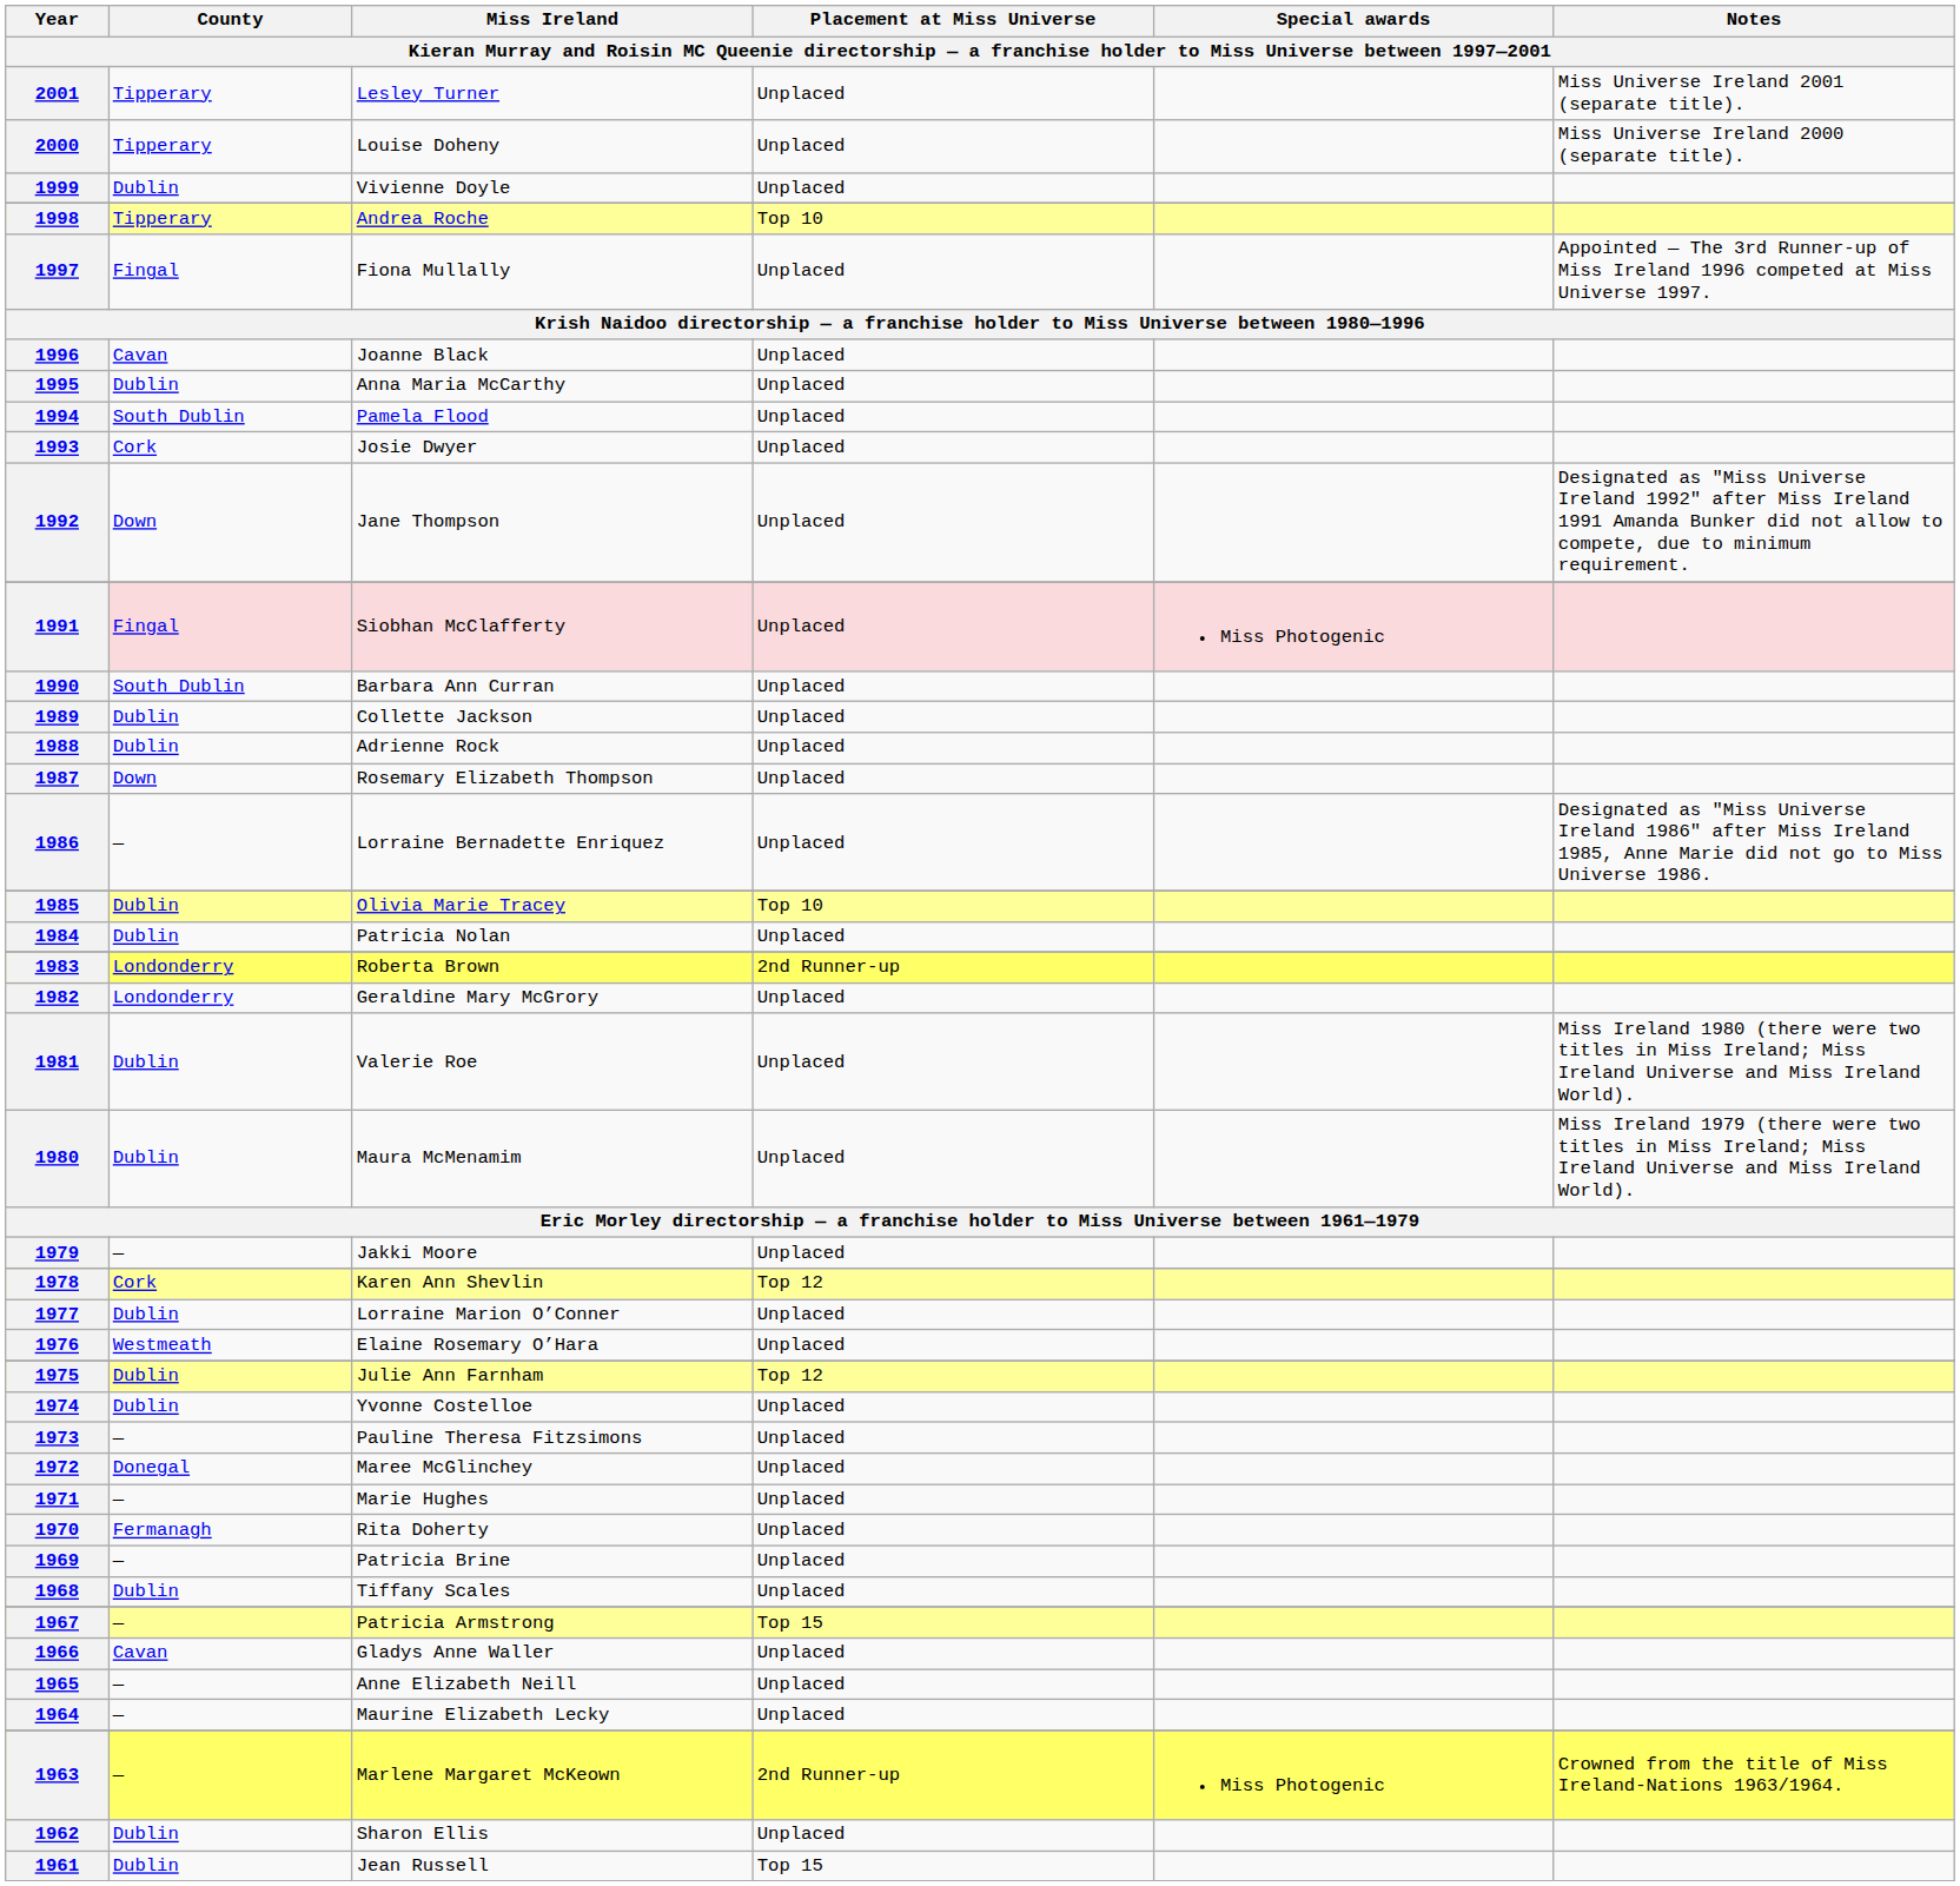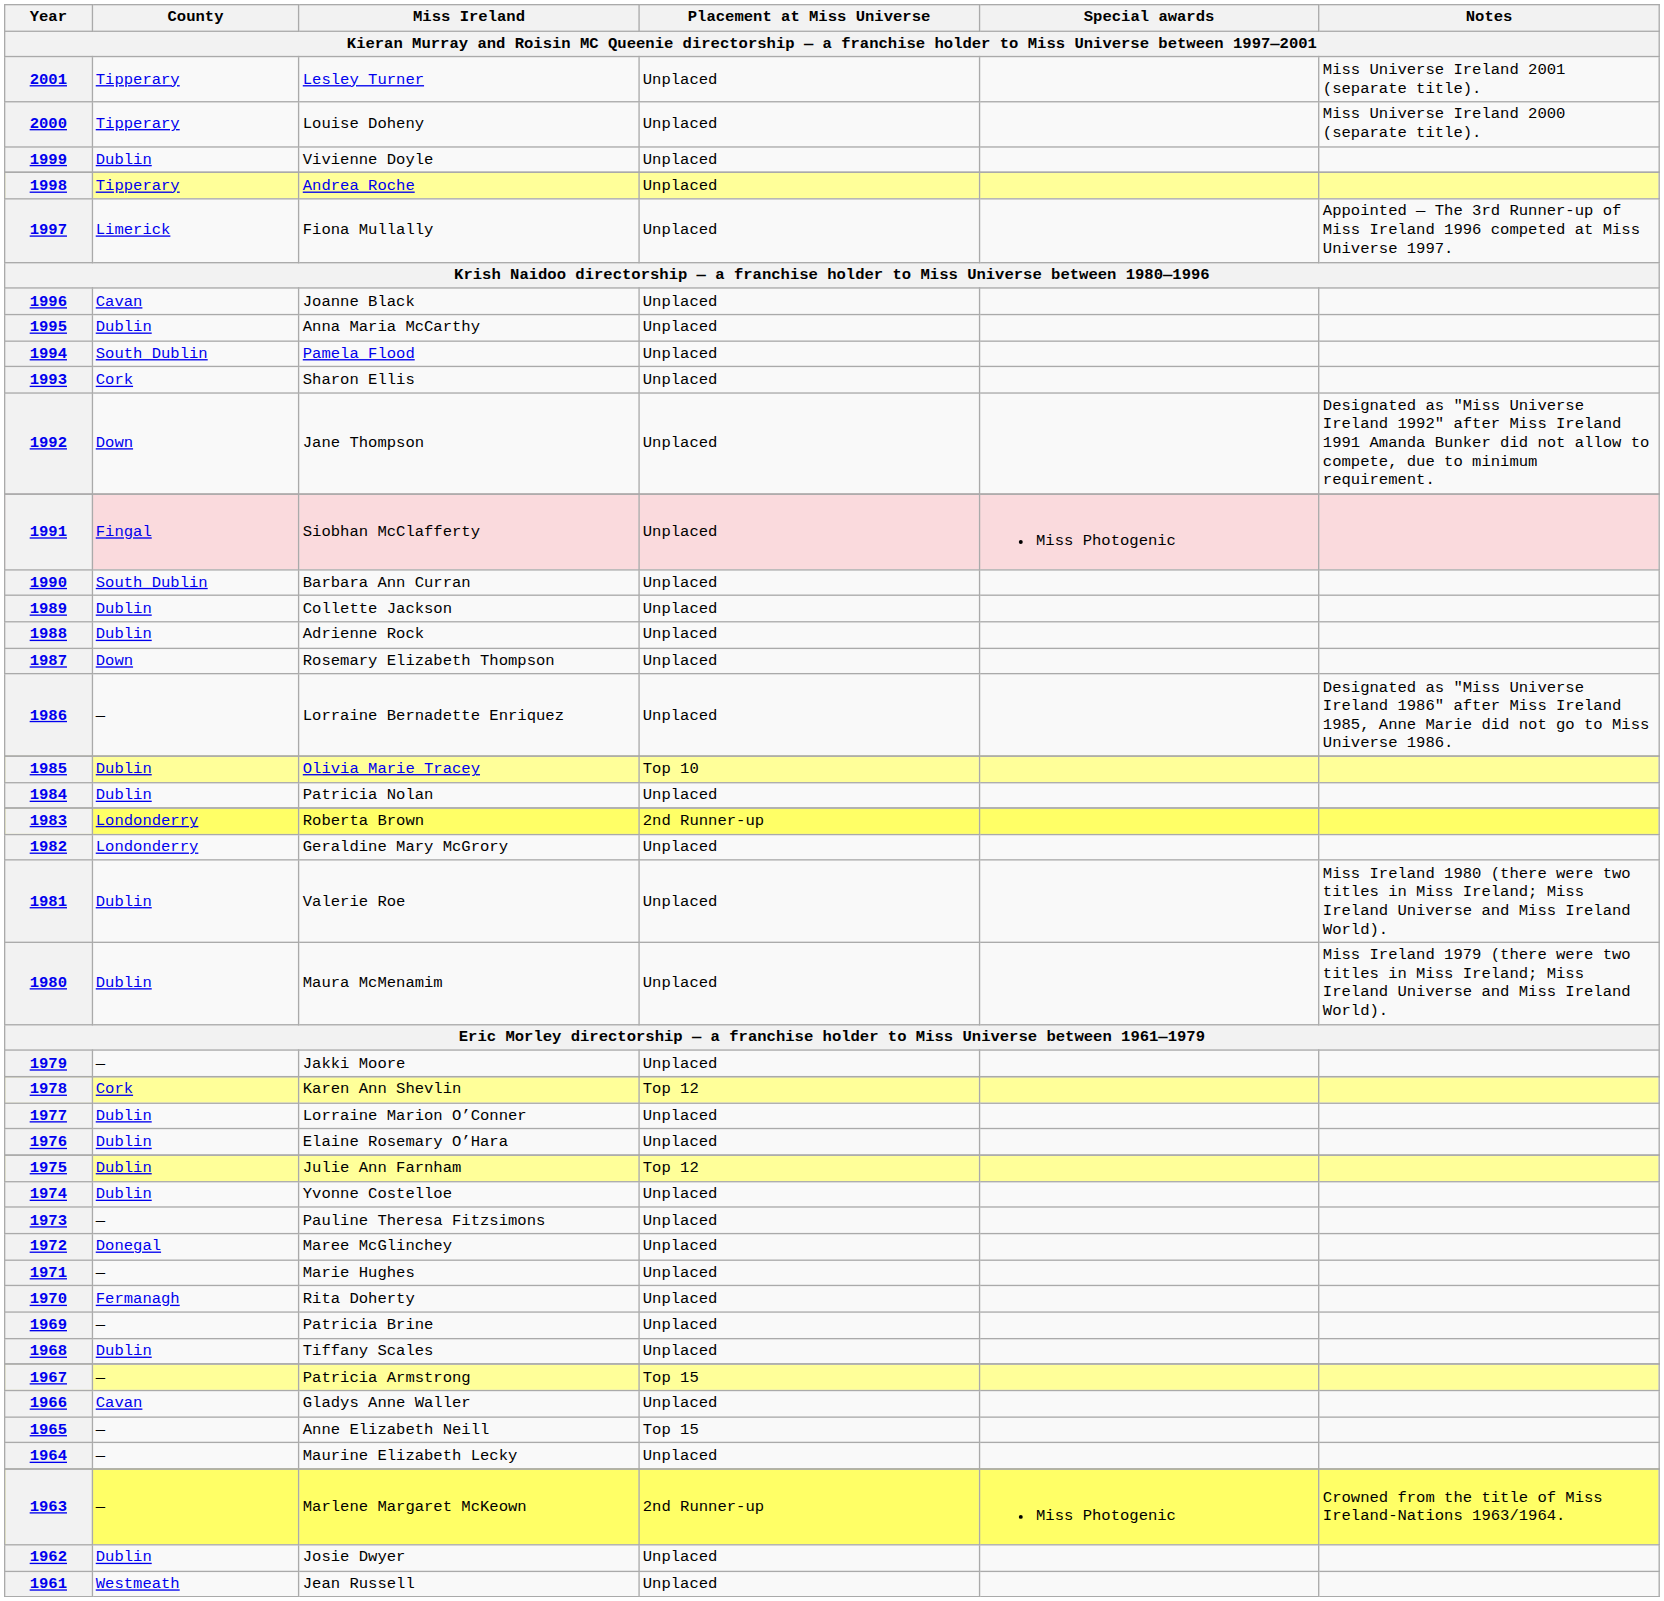 <table class="wikitable " style="font-size: 90%;">
 <tr>
 <th width="60">Year</th>
 <th width="150">County</th>
 <th width="250">Miss Ireland</th>
 <th width="250">Placement at Miss Universe</th>
 <th width="250">Special awards</th>
 <th width="250">Notes</th>
 </tr>
 <tr>
 <th colspan="6">Kieran Murray and Roisin MC Queenie directorship — a franchise holder to Miss Universe between 1997―2001</th>
 </tr>
 <tr>
 <th><a href='#'>2001</a></th>
 <td><a href='#'>Tipperary</a></td>
 <td><a href='#'>Lesley Turner</a></td>
 <td>Unplaced</td>
 <td></td>
 <td>Miss Universe Ireland 2001 (separate title).</td>
 </tr>
 <tr>
 <th><a href='#'>2000</a></th>
 <td><a href='#'>Tipperary</a></td>
 <td>Louise Doheny</td>
 <td>Unplaced</td>
 <td></td>
 <td>Miss Universe Ireland 2000 (separate title).</td>
 </tr>
 <tr>
 <th><a href='#'>1999</a></th>
 <td><a href='#'>Dublin</a></td>
 <td>Vivienne Doyle</td>
 <td>Unplaced</td>
 <td></td>
 <td></td>
 </tr>
 <tr>
 </tr>
 <tr style="background-color:#FFFF99;">
 <th><a href='#'>1998</a></th>
 <td><a href='#'>Tipperary</a></td>
 <td><a href='#'>Andrea Roche</a></td>
-<td>Top 10</td>
+<td>Unplaced</td>
 <td></td>
 <td></td>
 </tr>
 <tr>
 <th><a href='#'>1997</a></th>
-<td><a href='#'>Fingal</a></td>
+<td><a href='#'>Limerick</a></td>
 <td>Fiona Mullally</td>
 <td>Unplaced</td>
 <td></td>
 <td>Appointed — The 3rd Runner-up of Miss Ireland 1996 competed at Miss Universe 1997.</td>
 </tr>
 <tr>
 <th colspan="6">Krish Naidoo directorship — a franchise holder to Miss Universe between 1980―1996</th>
 </tr>
 <tr>
 <th><a href='#'>1996</a></th>
 <td><a href='#'>Cavan</a></td>
 <td>Joanne Black</td>
 <td>Unplaced</td>
 <td></td>
 <td></td>
 </tr>
 <tr>
 <th><a href='#'>1995</a></th>
 <td><a href='#'>Dublin</a></td>
 <td>Anna Maria McCarthy</td>
 <td>Unplaced</td>
 <td></td>
 <td></td>
 </tr>
 <tr>
 <th><a href='#'>1994</a></th>
 <td><a href='#'>South Dublin</a></td>
 <td><a href='#'>Pamela Flood</a></td>
 <td>Unplaced</td>
 <td></td>
 <td></td>
 </tr>
 <tr>
 <th><a href='#'>1993</a></th>
 <td><a href='#'>Cork</a></td>
-<td>Josie Dwyer</td>
+<td>Sharon Ellis</td>
 <td>Unplaced</td>
 <td></td>
 <td></td>
 </tr>
 <tr>
 <th><a href='#'>1992</a></th>
 <td><a href='#'>Down</a></td>
 <td>Jane Thompson</td>
 <td>Unplaced</td>
 <td></td>
 <td>Designated as "Miss Universe Ireland 1992" after Miss Ireland 1991 Amanda Bunker did not allow to compete, due to minimum requirement.</td>
 </tr>
 <tr>
 </tr>
 <tr style="background-color:#FADADD; ">
 <th><a href='#'>1991</a></th>
 <td><a href='#'>Fingal</a></td>
 <td>Siobhan McClafferty</td>
 <td>Unplaced</td>
 <td align="left"><br><ul><li>Miss Photogenic</li></ul></td>
 <td></td>
 </tr>
 <tr>
 <th><a href='#'>1990</a></th>
 <td><a href='#'>South Dublin</a></td>
 <td>Barbara Ann Curran</td>
 <td>Unplaced</td>
 <td></td>
 <td></td>
 </tr>
 <tr>
 <th><a href='#'>1989</a></th>
 <td><a href='#'>Dublin</a></td>
 <td>Collette Jackson</td>
 <td>Unplaced</td>
 <td></td>
 <td></td>
 </tr>
 <tr>
 <th><a href='#'>1988</a></th>
 <td><a href='#'>Dublin</a></td>
 <td>Adrienne Rock</td>
 <td>Unplaced</td>
 <td></td>
 <td></td>
 </tr>
 <tr>
 <th><a href='#'>1987</a></th>
 <td><a href='#'>Down</a></td>
 <td>Rosemary Elizabeth Thompson</td>
 <td>Unplaced</td>
 <td></td>
 <td></td>
 </tr>
 <tr>
 <th><a href='#'>1986</a></th>
 <td>—</td>
 <td>Lorraine Bernadette Enriquez</td>
 <td>Unplaced</td>
 <td></td>
 <td>Designated as "Miss Universe Ireland 1986" after Miss Ireland 1985, Anne Marie did not go to Miss Universe 1986.</td>
 </tr>
 <tr>
 </tr>
 <tr style="background-color:#FFFF99;">
 <th><a href='#'>1985</a></th>
 <td><a href='#'>Dublin</a></td>
 <td><a href='#'>Olivia Marie Tracey</a></td>
 <td>Top 10</td>
 <td></td>
 <td></td>
 </tr>
 <tr>
 <th><a href='#'>1984</a></th>
 <td><a href='#'>Dublin</a></td>
 <td>Patricia Nolan</td>
 <td>Unplaced</td>
 <td></td>
 <td></td>
 </tr>
 <tr>
 </tr>
 <tr style="background-color:#FFFF66;">
 <th><a href='#'>1983</a></th>
 <td><a href='#'>Londonderry</a></td>
 <td>Roberta Brown</td>
 <td>2nd Runner-up</td>
 <td></td>
 <td></td>
 </tr>
 <tr>
 <th><a href='#'>1982</a></th>
 <td><a href='#'>Londonderry</a></td>
 <td>Geraldine Mary McGrory</td>
 <td>Unplaced</td>
 <td></td>
 <td></td>
 </tr>
 <tr>
 <th><a href='#'>1981</a></th>
 <td><a href='#'>Dublin</a></td>
 <td>Valerie Roe</td>
 <td>Unplaced</td>
 <td></td>
 <td>Miss Ireland 1980 (there were two titles in Miss Ireland; Miss Ireland Universe and Miss Ireland World).</td>
 </tr>
 <tr>
 <th><a href='#'>1980</a></th>
 <td><a href='#'>Dublin</a></td>
 <td>Maura McMenamim</td>
 <td>Unplaced</td>
 <td></td>
 <td>Miss Ireland 1979 (there were two titles in Miss Ireland; Miss Ireland Universe and Miss Ireland World).</td>
 </tr>
 <tr>
 <th colspan="6">Eric Morley directorship — a franchise holder to Miss Universe between 1961―1979</th>
 </tr>
 <tr>
 <th><a href='#'>1979</a></th>
 <td>—</td>
 <td>Jakki Moore</td>
 <td>Unplaced</td>
 <td></td>
 <td></td>
 </tr>
 <tr>
 </tr>
 <tr style="background-color:#FFFF99;">
 <th><a href='#'>1978</a></th>
 <td><a href='#'>Cork</a></td>
 <td>Karen Ann Shevlin</td>
 <td>Top 12</td>
 <td></td>
 <td></td>
 </tr>
 <tr>
 <th><a href='#'>1977</a></th>
 <td><a href='#'>Dublin</a></td>
 <td>Lorraine Marion O’Conner</td>
 <td>Unplaced</td>
 <td></td>
 <td></td>
 </tr>
 <tr>
 <th><a href='#'>1976</a></th>
-<td><a href='#'>Westmeath</a></td>
+<td><a href='#'>Dublin</a></td>
 <td>Elaine Rosemary O’Hara</td>
 <td>Unplaced</td>
 <td></td>
 <td></td>
 </tr>
 <tr>
 </tr>
 <tr style="background-color:#FFFF99;">
 <th><a href='#'>1975</a></th>
 <td><a href='#'>Dublin</a></td>
 <td>Julie Ann Farnham</td>
 <td>Top 12</td>
 <td></td>
 <td></td>
 </tr>
 <tr>
 <th><a href='#'>1974</a></th>
 <td><a href='#'>Dublin</a></td>
 <td>Yvonne Costelloe</td>
 <td>Unplaced</td>
 <td></td>
 <td></td>
 </tr>
 <tr>
 <th><a href='#'>1973</a></th>
 <td>—</td>
 <td>Pauline Theresa Fitzsimons</td>
 <td>Unplaced</td>
 <td></td>
 <td></td>
 </tr>
 <tr>
 <th><a href='#'>1972</a></th>
 <td><a href='#'>Donegal</a></td>
 <td>Maree McGlinchey</td>
 <td>Unplaced</td>
 <td></td>
 <td></td>
 </tr>
 <tr>
 <th><a href='#'>1971</a></th>
 <td>—</td>
 <td>Marie Hughes</td>
 <td>Unplaced</td>
 <td></td>
 <td></td>
 </tr>
 <tr>
 <th><a href='#'>1970</a></th>
 <td><a href='#'>Fermanagh</a></td>
 <td>Rita Doherty</td>
 <td>Unplaced</td>
 <td></td>
 <td></td>
 </tr>
 <tr>
 <th><a href='#'>1969</a></th>
 <td>—</td>
 <td>Patricia Brine</td>
 <td>Unplaced</td>
 <td></td>
 <td></td>
 </tr>
 <tr>
 <th><a href='#'>1968</a></th>
 <td><a href='#'>Dublin</a></td>
 <td>Tiffany Scales</td>
 <td>Unplaced</td>
 <td></td>
 <td></td>
 </tr>
 <tr>
 </tr>
 <tr style="background-color:#FFFF99;">
 <th><a href='#'>1967</a></th>
 <td>—</td>
 <td>Patricia Armstrong</td>
 <td>Top 15</td>
 <td></td>
 <td></td>
 </tr>
 <tr>
 <th><a href='#'>1966</a></th>
 <td><a href='#'>Cavan</a></td>
 <td>Gladys Anne Waller</td>
 <td>Unplaced</td>
 <td></td>
 <td></td>
 </tr>
 <tr>
 <th><a href='#'>1965</a></th>
 <td>—</td>
 <td>Anne Elizabeth Neill</td>
-<td>Unplaced</td>
+<td>Top 15</td>
 <td></td>
 <td></td>
 </tr>
 <tr>
 <th><a href='#'>1964</a></th>
 <td>—</td>
 <td>Maurine Elizabeth Lecky</td>
 <td>Unplaced</td>
 <td></td>
 <td></td>
 </tr>
 <tr>
 </tr>
 <tr style="background-color:#FFFF66;">
 <th><a href='#'>1963</a></th>
 <td>—</td>
 <td>Marlene Margaret McKeown</td>
 <td>2nd Runner-up</td>
 <td align="left"><br><ul><li>Miss Photogenic</li></ul></td>
 <td>Crowned from the title of Miss Ireland-Nations 1963/1964.</td>
 </tr>
 <tr>
 <th><a href='#'>1962</a></th>
 <td><a href='#'>Dublin</a></td>
-<td>Sharon Ellis</td>
+<td>Josie Dwyer</td>
 <td>Unplaced</td>
 <td></td>
 <td></td>
 </tr>
 <tr>
 <th><a href='#'>1961</a></th>
-<td><a href='#'>Dublin</a></td>
+<td><a href='#'>Westmeath</a></td>
 <td>Jean Russell</td>
-<td>Top 15</td>
+<td>Unplaced</td>
 <td></td>
 <td></td>
 </tr>
 </table>
